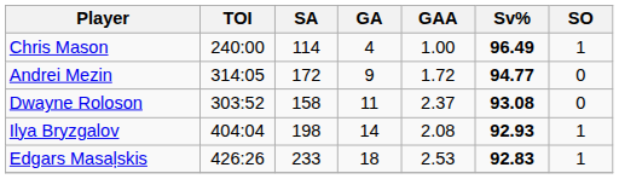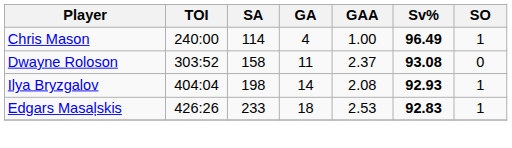 <table class="wikitable sortable" style="text-align:center;">
 <tr>
 <th width="170px">Player</th>
 <th width="60px">TOI</th>
 <th width="50px">SA</th>
 <th width="50px">GA</th>
 <th width="60px">GAA</th>
 <th width="60px">Sv%</th>
 <th width="50px">SO</th>
 </tr>
 <tr>
 <td style="text-align:left;"> <a href='#'>Chris Mason</a></td>
 <td>240:00</td>
 <td>114</td>
 <td>4</td>
 <td>1.00</td>
 <td><strong>96.49</strong></td>
 <td>1</td>
-</tr>
-<tr>
-<td style="text-align:left;"> <a href='#'>Andrei Mezin</a></td>
-<td>314:05</td>
-<td>172</td>
-<td>9</td>
-<td>1.72</td>
-<td><strong>94.77</strong></td>
-<td>0</td>
 </tr>
 <tr>
 <td style="text-align:left;"> <a href='#'>Dwayne Roloson</a></td>
 <td>303:52</td>
 <td>158</td>
 <td>11</td>
 <td>2.37</td>
 <td><strong>93.08</strong></td>
 <td>0</td>
 </tr>
 <tr>
 <td style="text-align:left;"> <a href='#'>Ilya Bryzgalov</a></td>
 <td>404:04</td>
 <td>198</td>
 <td>14</td>
 <td>2.08</td>
 <td><strong>92.93</strong></td>
 <td>1</td>
 </tr>
 <tr>
 <td style="text-align:left;"> <a href='#'>Edgars Masaļskis</a></td>
 <td>426:26</td>
 <td>233</td>
 <td>18</td>
 <td>2.53</td>
 <td><strong>92.83</strong></td>
 <td>1</td>
 </tr>
 <tr>
 </tr>
 </table>
